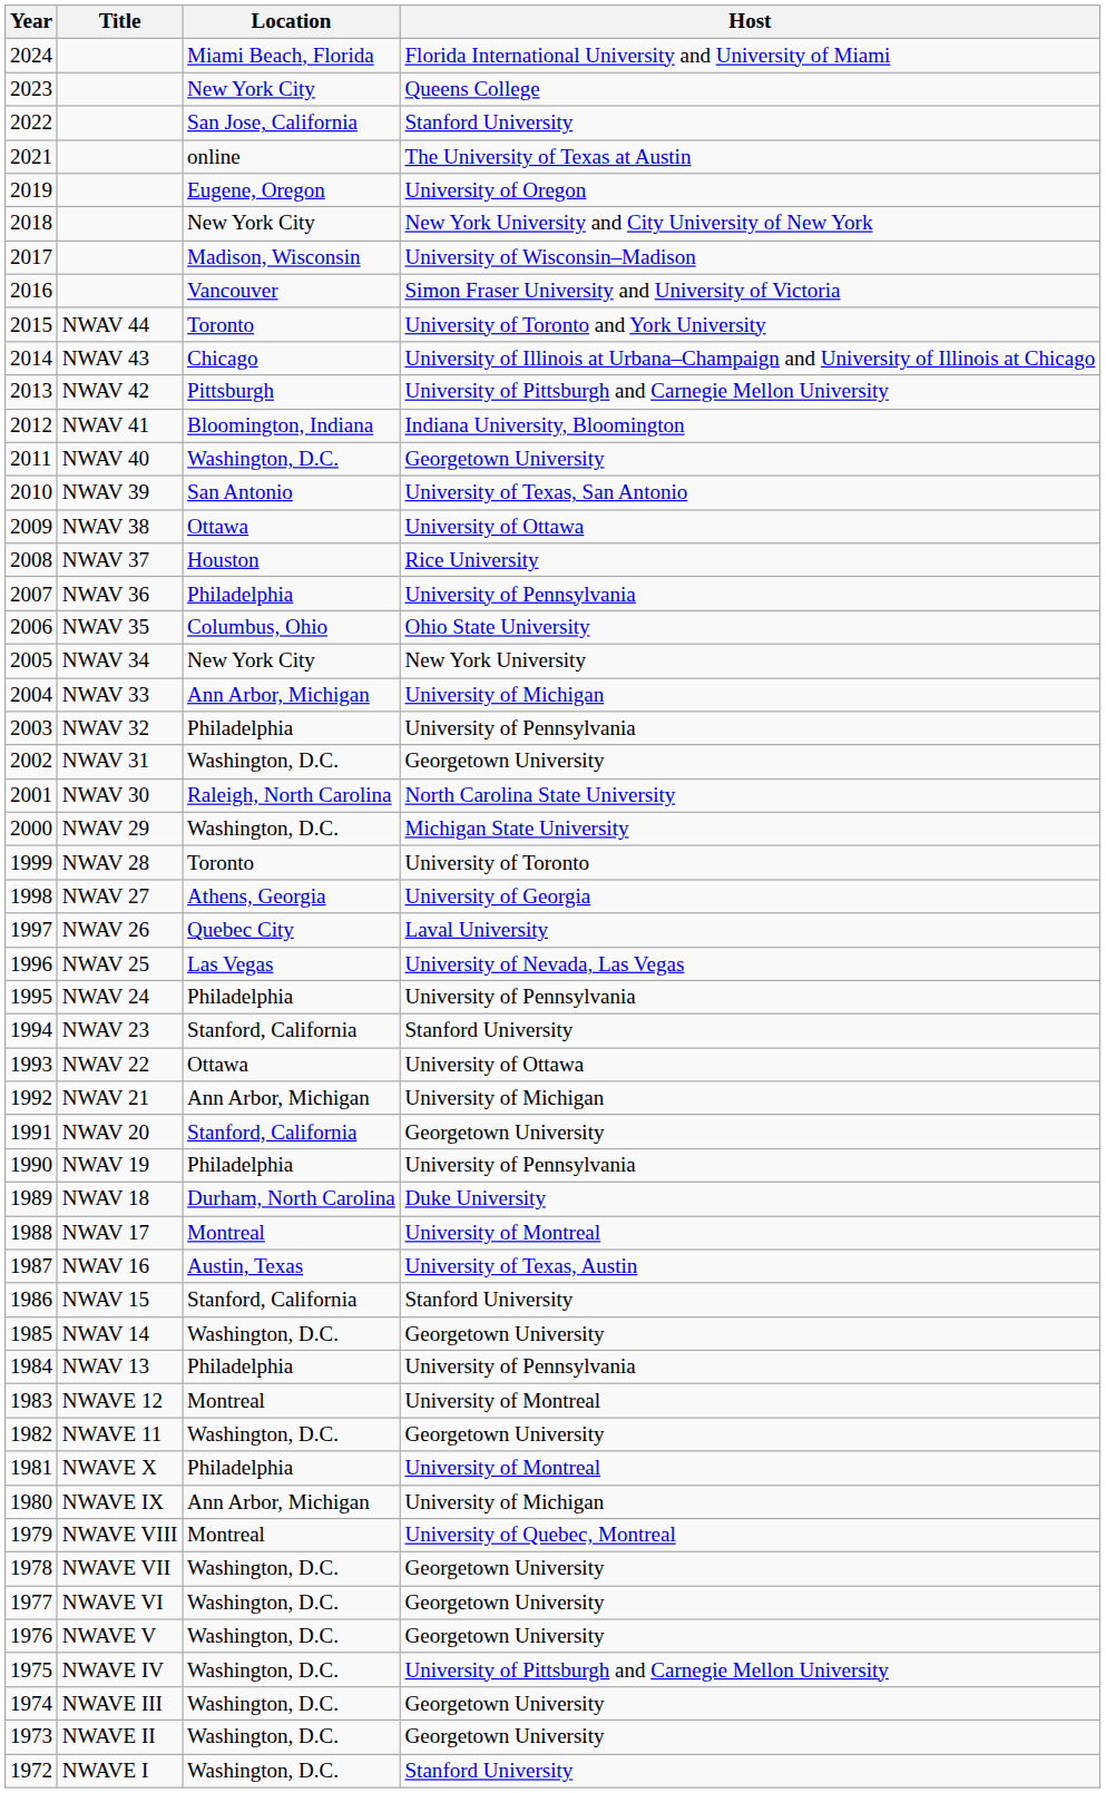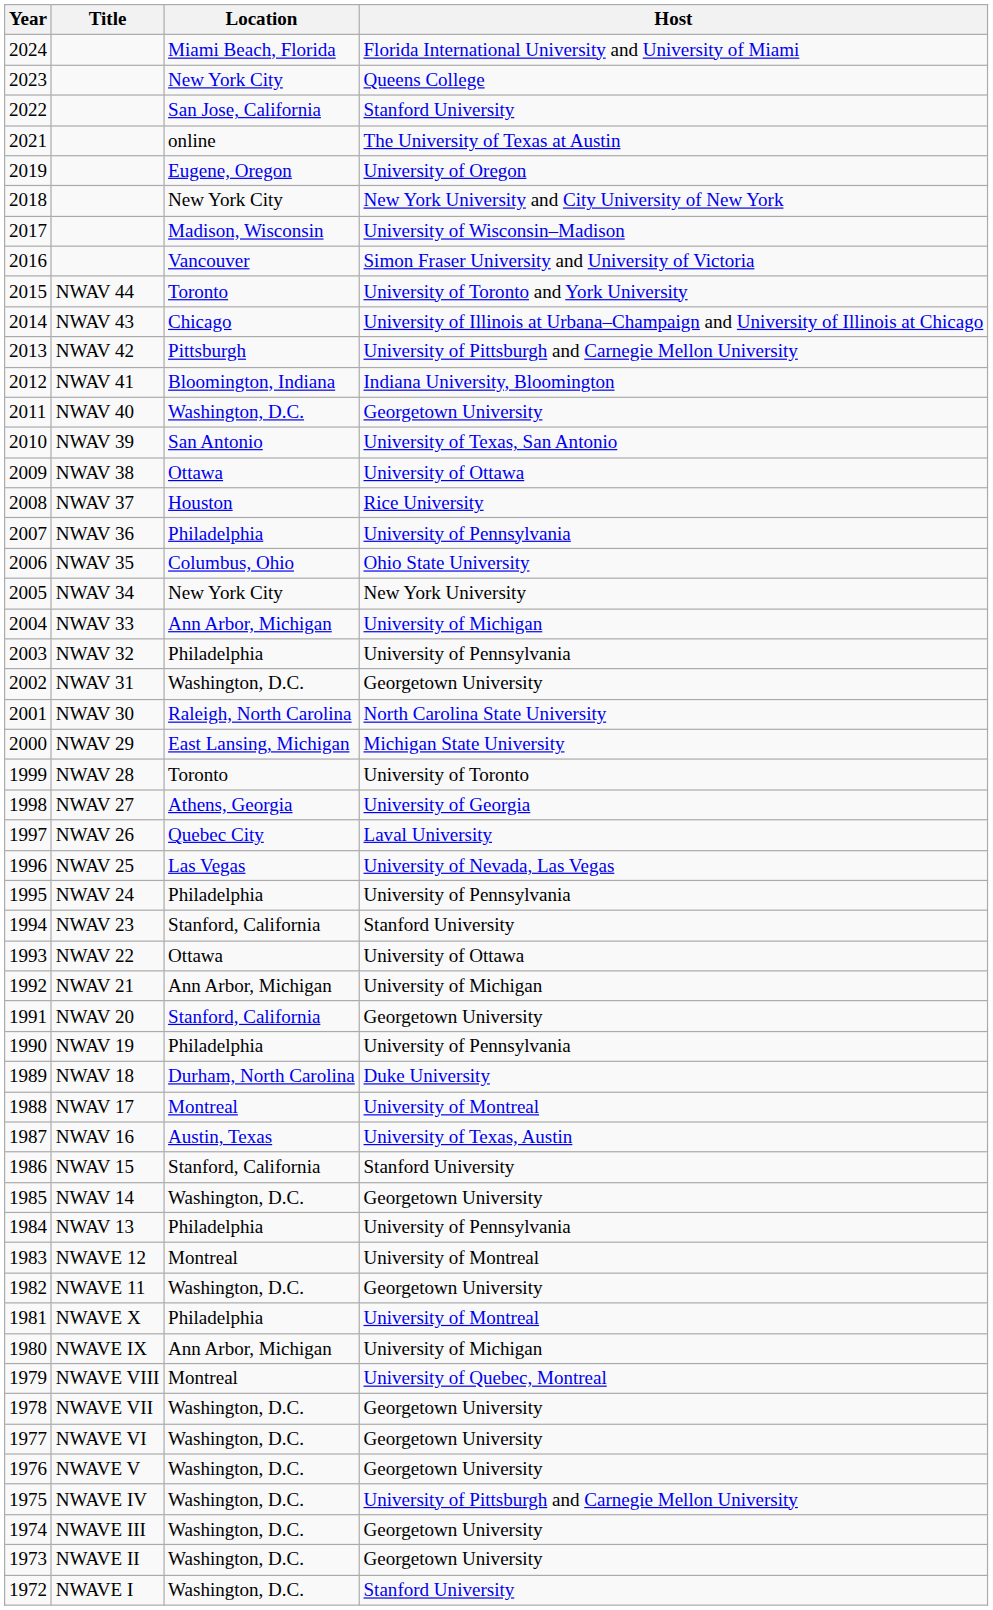 <table class="wikitable">
 <tr>
 <th>Year</th>
 <th>Title</th>
 <th>Location</th>
 <th>Host</th>
 </tr>
 <tr>
 <td>2024</td>
 <td></td>
 <td><a href='#'>Miami Beach, Florida</a></td>
 <td><a href='#'>Florida International University</a> and <a href='#'>University of Miami</a></td>
 </tr>
 <tr>
 <td>2023</td>
 <td></td>
 <td><a href='#'>New York City</a></td>
 <td><a href='#'>Queens College</a></td>
 </tr>
 <tr>
 <td>2022</td>
 <td></td>
 <td><a href='#'>San Jose, California</a></td>
 <td><a href='#'>Stanford University</a></td>
 </tr>
 <tr>
 <td>2021</td>
 <td></td>
 <td>online</td>
 <td><a href='#'>The University of Texas at Austin</a></td>
 </tr>
 <tr>
 <td>2019</td>
 <td></td>
 <td><a href='#'>Eugene, Oregon</a></td>
 <td><a href='#'>University of Oregon</a></td>
 </tr>
 <tr>
 <td>2018</td>
 <td></td>
 <td>New York City</td>
 <td><a href='#'>New York University</a> and <a href='#'>City University of New York</a></td>
 </tr>
 <tr>
 <td>2017</td>
 <td></td>
 <td><a href='#'>Madison, Wisconsin</a></td>
 <td><a href='#'>University of Wisconsin–Madison</a></td>
 </tr>
 <tr>
 <td>2016</td>
 <td></td>
 <td><a href='#'>Vancouver</a></td>
 <td><a href='#'>Simon Fraser University</a> and <a href='#'>University of Victoria</a></td>
 </tr>
 <tr>
 <td>2015</td>
 <td>NWAV 44</td>
 <td><a href='#'>Toronto</a></td>
 <td><a href='#'>University of Toronto</a> and <a href='#'>York University</a></td>
 </tr>
 <tr>
 <td>2014</td>
 <td>NWAV 43</td>
 <td><a href='#'>Chicago</a></td>
 <td><a href='#'>University of Illinois at Urbana–Champaign</a> and <a href='#'>University of Illinois at Chicago</a></td>
 </tr>
 <tr>
 <td>2013</td>
 <td>NWAV 42</td>
 <td><a href='#'>Pittsburgh</a></td>
 <td><a href='#'>University of Pittsburgh</a> and <a href='#'>Carnegie Mellon University</a></td>
 </tr>
 <tr>
 <td>2012</td>
 <td>NWAV 41</td>
 <td><a href='#'>Bloomington, Indiana</a></td>
 <td><a href='#'>Indiana University, Bloomington</a></td>
 </tr>
 <tr>
 <td>2011</td>
 <td>NWAV 40</td>
 <td><a href='#'>Washington, D.C.</a></td>
 <td><a href='#'>Georgetown University</a></td>
 </tr>
 <tr>
 <td>2010</td>
 <td>NWAV 39</td>
 <td><a href='#'>San Antonio</a></td>
 <td><a href='#'>University of Texas, San Antonio</a></td>
 </tr>
 <tr>
 <td>2009</td>
 <td>NWAV 38</td>
 <td><a href='#'>Ottawa</a></td>
 <td><a href='#'>University of Ottawa</a></td>
 </tr>
 <tr>
 <td>2008</td>
 <td>NWAV 37</td>
 <td><a href='#'>Houston</a></td>
 <td><a href='#'>Rice University</a></td>
 </tr>
 <tr>
 <td>2007</td>
 <td>NWAV 36</td>
 <td><a href='#'>Philadelphia</a></td>
 <td><a href='#'>University of Pennsylvania</a></td>
 </tr>
 <tr>
 <td>2006</td>
 <td>NWAV 35</td>
 <td><a href='#'>Columbus, Ohio</a></td>
 <td><a href='#'>Ohio State University</a></td>
 </tr>
 <tr>
 <td>2005</td>
 <td>NWAV 34</td>
 <td>New York City</td>
 <td>New York University</td>
 </tr>
 <tr>
 <td>2004</td>
 <td>NWAV 33</td>
 <td><a href='#'>Ann Arbor, Michigan</a></td>
 <td><a href='#'>University of Michigan</a></td>
 </tr>
 <tr>
 <td>2003</td>
 <td>NWAV 32</td>
 <td>Philadelphia</td>
 <td>University of Pennsylvania</td>
 </tr>
 <tr>
 <td>2002</td>
 <td>NWAV 31</td>
 <td>Washington, D.C.</td>
 <td>Georgetown University</td>
 </tr>
 <tr>
 <td>2001</td>
 <td>NWAV 30</td>
 <td><a href='#'>Raleigh, North Carolina</a></td>
 <td><a href='#'>North Carolina State University</a></td>
 </tr>
 <tr>
 <td>2000</td>
 <td>NWAV 29</td>
-<td>Washington, D.C.</td>
+<td><a href='#'>East Lansing, Michigan</a></td>
 <td><a href='#'>Michigan State University</a></td>
 </tr>
 <tr>
 <td>1999</td>
 <td>NWAV 28</td>
 <td>Toronto</td>
 <td>University of Toronto</td>
 </tr>
 <tr>
 <td>1998</td>
 <td>NWAV 27</td>
 <td><a href='#'>Athens, Georgia</a></td>
 <td><a href='#'>University of Georgia</a></td>
 </tr>
 <tr>
 <td>1997</td>
 <td>NWAV 26</td>
 <td><a href='#'>Quebec City</a></td>
 <td><a href='#'>Laval University</a></td>
 </tr>
 <tr>
 <td>1996</td>
 <td>NWAV 25</td>
 <td><a href='#'>Las Vegas</a></td>
 <td><a href='#'>University of Nevada, Las Vegas</a></td>
 </tr>
 <tr>
 <td>1995</td>
 <td>NWAV 24</td>
 <td>Philadelphia</td>
 <td>University of Pennsylvania</td>
 </tr>
 <tr>
 <td>1994</td>
 <td>NWAV 23</td>
 <td>Stanford, California</td>
 <td>Stanford University</td>
 </tr>
 <tr>
 <td>1993</td>
 <td>NWAV 22</td>
 <td>Ottawa</td>
 <td>University of Ottawa</td>
 </tr>
 <tr>
 <td>1992</td>
 <td>NWAV 21</td>
 <td>Ann Arbor, Michigan</td>
 <td>University of Michigan</td>
 </tr>
 <tr>
 <td>1991</td>
 <td>NWAV 20</td>
 <td><a href='#'>Stanford, California</a></td>
 <td>Georgetown University</td>
 </tr>
 <tr>
 <td>1990</td>
 <td>NWAV 19</td>
 <td>Philadelphia</td>
 <td>University of Pennsylvania</td>
 </tr>
 <tr>
 <td>1989</td>
 <td>NWAV 18</td>
 <td><a href='#'>Durham, North Carolina</a></td>
 <td><a href='#'>Duke University</a></td>
 </tr>
 <tr>
 <td>1988</td>
 <td>NWAV 17</td>
 <td><a href='#'>Montreal</a></td>
 <td><a href='#'>University of Montreal</a></td>
 </tr>
 <tr>
 <td>1987</td>
 <td>NWAV 16</td>
 <td><a href='#'>Austin, Texas</a></td>
 <td><a href='#'>University of Texas, Austin</a></td>
 </tr>
 <tr>
 <td>1986</td>
 <td>NWAV 15</td>
 <td>Stanford, California</td>
 <td>Stanford University</td>
 </tr>
 <tr>
 <td>1985</td>
 <td>NWAV 14</td>
 <td>Washington, D.C.</td>
 <td>Georgetown University</td>
 </tr>
 <tr>
 <td>1984</td>
 <td>NWAV 13</td>
 <td>Philadelphia</td>
 <td>University of Pennsylvania</td>
 </tr>
 <tr>
 <td>1983</td>
 <td>NWAVE 12</td>
 <td>Montreal</td>
 <td>University of Montreal</td>
 </tr>
 <tr>
 <td>1982</td>
 <td>NWAVE 11</td>
 <td>Washington, D.C.</td>
 <td>Georgetown University</td>
 </tr>
 <tr>
 <td>1981</td>
 <td>NWAVE X</td>
 <td>Philadelphia</td>
 <td><a href='#'>University of Montreal</a></td>
 </tr>
 <tr>
 <td>1980</td>
 <td>NWAVE IX</td>
 <td>Ann Arbor, Michigan</td>
 <td>University of Michigan</td>
 </tr>
 <tr>
 <td>1979</td>
 <td>NWAVE VIII</td>
 <td>Montreal</td>
 <td><a href='#'>University of Quebec, Montreal</a></td>
 </tr>
 <tr>
 <td>1978</td>
 <td>NWAVE VII</td>
 <td>Washington, D.C.</td>
 <td>Georgetown University</td>
 </tr>
 <tr>
 <td>1977</td>
 <td>NWAVE VI</td>
 <td>Washington, D.C.</td>
 <td>Georgetown University</td>
 </tr>
 <tr>
 <td>1976</td>
 <td>NWAVE V</td>
 <td>Washington, D.C.</td>
 <td>Georgetown University</td>
 </tr>
 <tr>
 <td>1975</td>
 <td>NWAVE IV</td>
 <td>Washington, D.C.</td>
 <td><a href='#'>University of Pittsburgh</a> and <a href='#'>Carnegie Mellon University</a></td>
 </tr>
 <tr>
 <td>1974</td>
 <td>NWAVE III</td>
 <td>Washington, D.C.</td>
 <td>Georgetown University</td>
 </tr>
 <tr>
 <td>1973</td>
 <td>NWAVE II</td>
 <td>Washington, D.C.</td>
 <td>Georgetown University</td>
 </tr>
 <tr>
 <td>1972</td>
 <td>NWAVE I</td>
 <td>Washington, D.C.</td>
 <td><a href='#'>Stanford University</a></td>
 </tr>
 </table>
